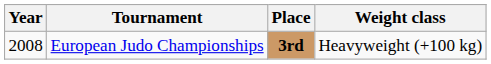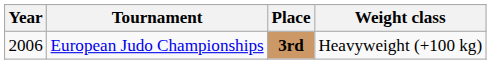 <table class=wikitable>
 <tr>
 <th>Year</th>
 <th>Tournament</th>
 <th>Place</th>
 <th>Weight class</th>
 </tr>
 <tr>
-<td>2008</td>
+<td>2006</td>
 <td><a href='#'>European Judo Championships</a></td>
 <td bgcolor="cc9966" align="center"><strong>3rd</strong></td>
 <td>Heavyweight (+100 kg)</td>
 </tr>
 </table>
